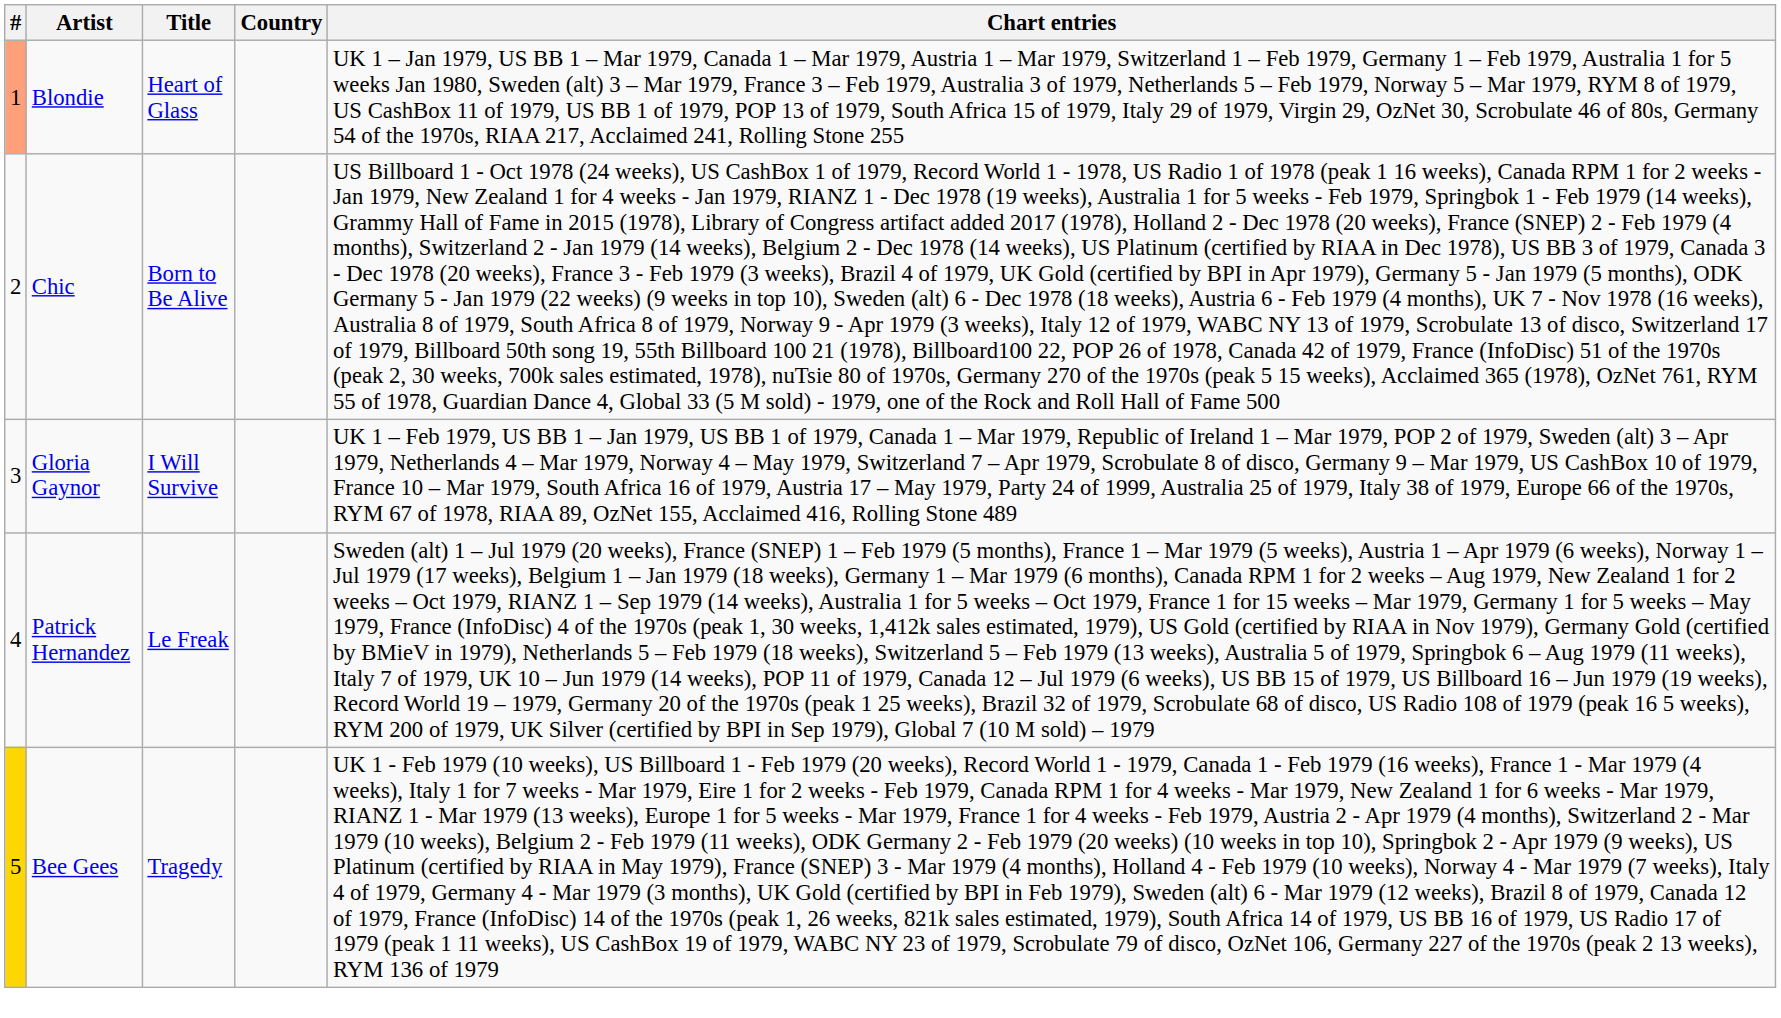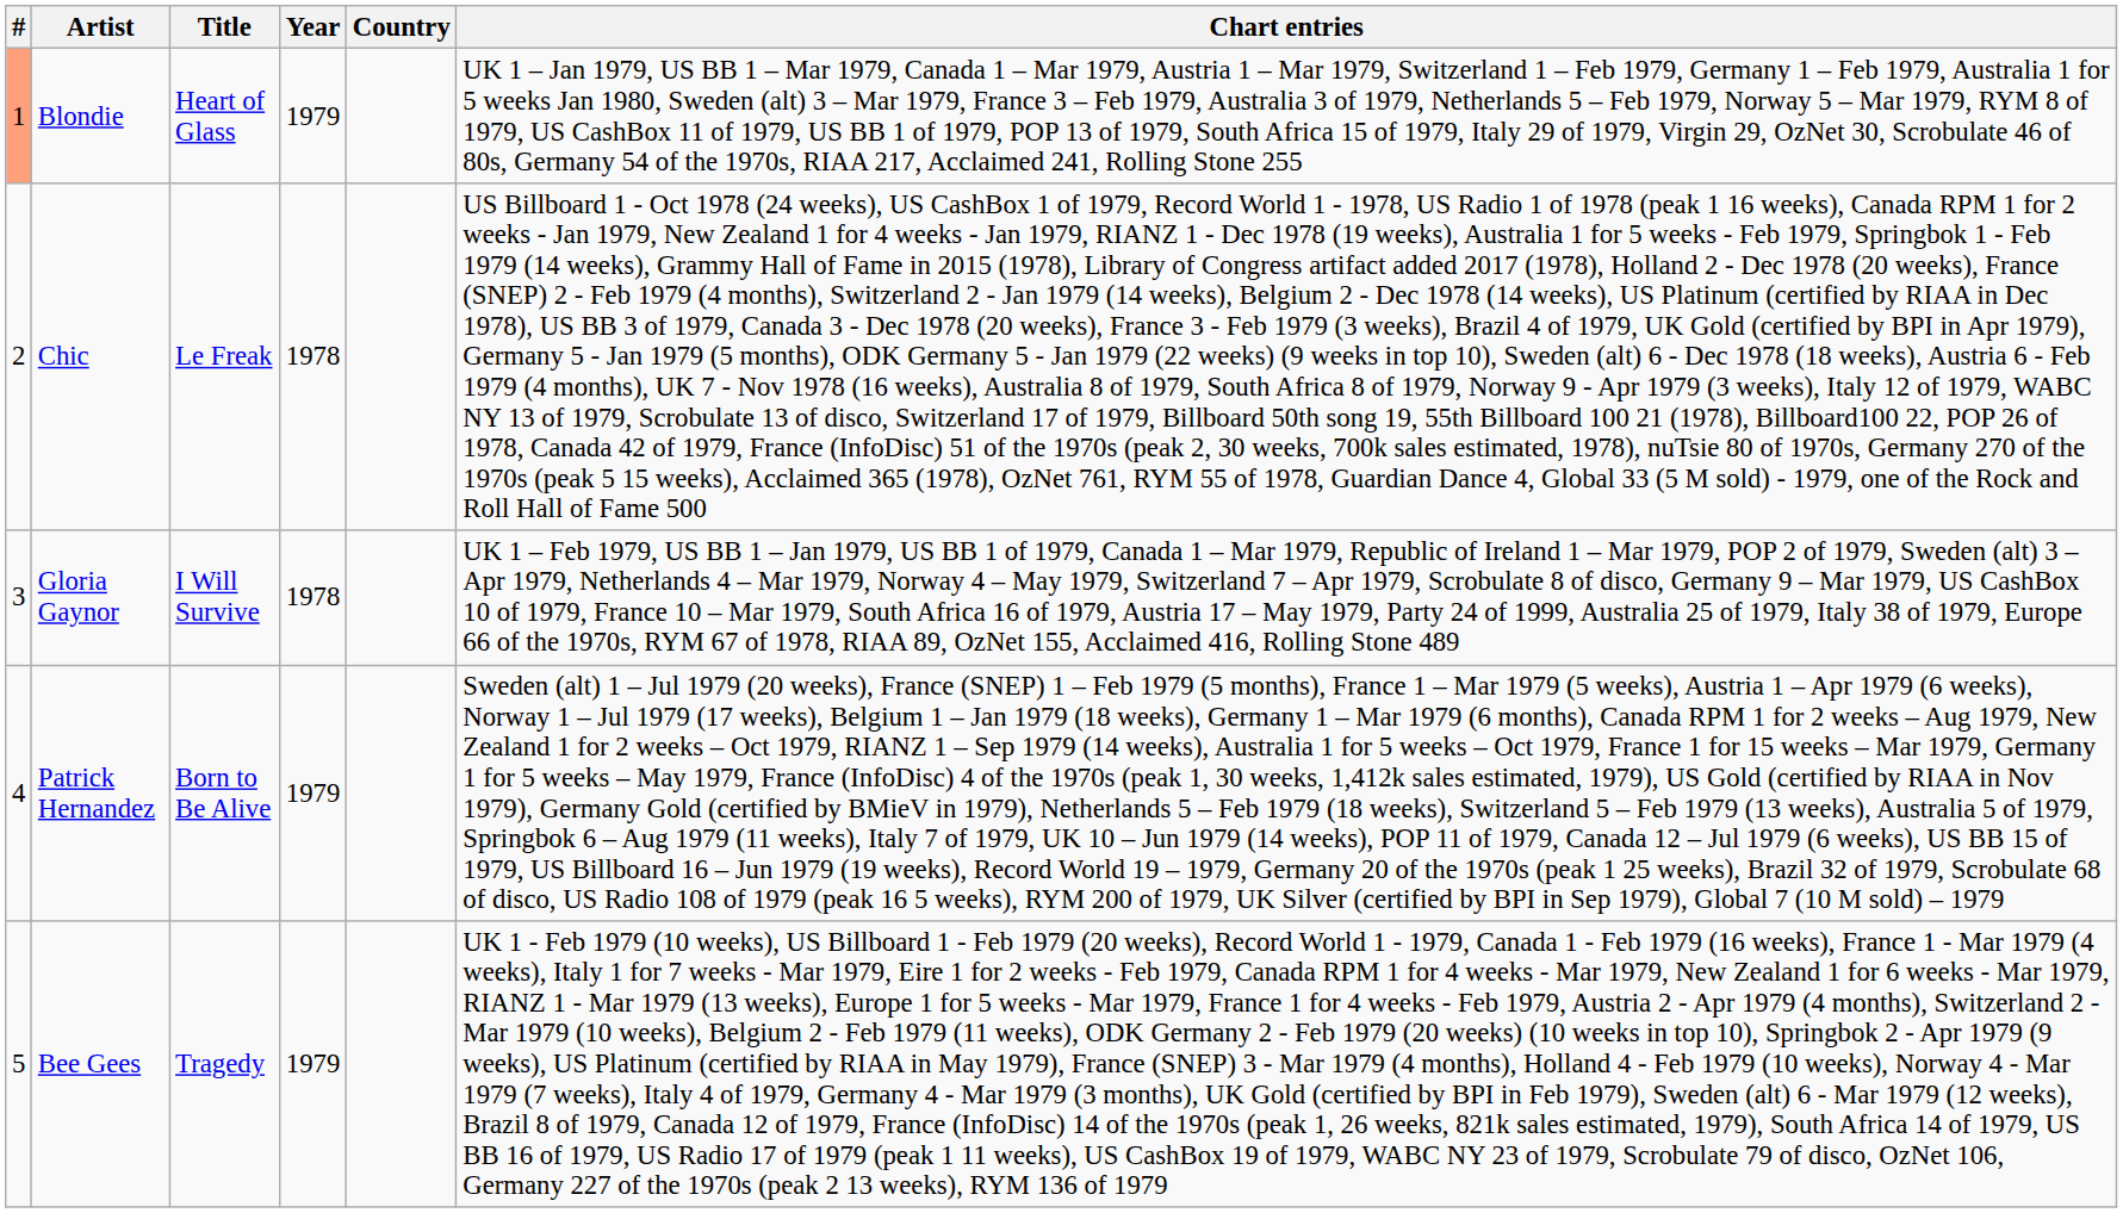 <table class="wikitable">
 <tr>
 <th>#</th>
 <th>Artist</th>
 <th>Title</th>
+<th>Year</th>
 <th>Country</th>
 <th>Chart entries</th>
 </tr>
 <tr>
 <td style="background: lightsalmon;">1</td>
 <td><a href='#'>Blondie</a></td>
 <td><a href='#'>Heart of Glass</a></td>
+<td>1979</td>
 <td></td>
 <td>UK 1 – Jan 1979, US BB 1 – Mar 1979, Canada 1 – Mar 1979, Austria 1 – Mar 1979, Switzerland 1 – Feb 1979, Germany 1 – Feb 1979, Australia 1 for 5 weeks Jan 1980, Sweden (alt) 3 – Mar 1979, France 3 – Feb 1979, Australia 3 of 1979, Netherlands 5 – Feb 1979, Norway 5 – Mar 1979, RYM 8 of 1979, US CashBox 11 of 1979, US BB 1 of 1979, POP 13 of 1979, South Africa 15 of 1979, Italy 29 of 1979, Virgin 29, OzNet 30, Scrobulate 46 of 80s, Germany 54 of the 1970s, RIAA 217, Acclaimed 241, Rolling Stone 255</td>
 </tr>
 <tr>
 <td>2</td>
 <td><a href='#'>Chic</a></td>
-<td><a href='#'>Born to Be Alive</a></td>
+<td><a href='#'>Le Freak</a></td>
+<td>1978</td>
 <td></td>
 <td>US Billboard 1 - Oct 1978 (24 weeks), US CashBox 1 of 1979, Record World 1 - 1978, US Radio 1 of 1978 (peak 1 16 weeks), Canada RPM 1 for 2 weeks - Jan 1979, New Zealand 1 for 4 weeks - Jan 1979, RIANZ 1 - Dec 1978 (19 weeks), Australia 1 for 5 weeks - Feb 1979, Springbok 1 - Feb 1979 (14 weeks), Grammy Hall of Fame in 2015 (1978), Library of Congress artifact added 2017 (1978), Holland 2 - Dec 1978 (20 weeks), France (SNEP) 2 - Feb 1979 (4 months), Switzerland 2 - Jan 1979 (14 weeks), Belgium 2 - Dec 1978 (14 weeks), US Platinum (certified by RIAA in Dec 1978), US BB 3 of 1979, Canada 3 - Dec 1978 (20 weeks), France 3 - Feb 1979 (3 weeks), Brazil 4 of 1979, UK Gold (certified by BPI in Apr 1979), Germany 5 - Jan 1979 (5 months), ODK Germany 5 - Jan 1979 (22 weeks) (9 weeks in top 10), Sweden (alt) 6 - Dec 1978 (18 weeks), Austria 6 - Feb 1979 (4 months), UK 7 - Nov 1978 (16 weeks), Australia 8 of 1979, South Africa 8 of 1979, Norway 9 - Apr 1979 (3 weeks), Italy 12 of 1979, WABC NY 13 of 1979, Scrobulate 13 of disco, Switzerland 17 of 1979, Billboard 50th song 19, 55th Billboard 100 21 (1978), Billboard100 22, POP 26 of 1978, Canada 42 of 1979, France (InfoDisc) 51 of the 1970s (peak 2, 30 weeks, 700k sales estimated, 1978), nuTsie 80 of 1970s, Germany 270 of the 1970s (peak 5 15 weeks), Acclaimed 365 (1978), OzNet 761, RYM 55 of 1978, Guardian Dance 4, Global 33 (5 M sold) - 1979, one of the Rock and Roll Hall of Fame 500</td>
 </tr>
 <tr>
 <td>3</td>
 <td><a href='#'>Gloria Gaynor</a></td>
 <td><a href='#'>I Will Survive</a></td>
+<td>1978</td>
 <td></td>
 <td>UK 1 – Feb 1979, US BB 1 – Jan 1979, US BB 1 of 1979, Canada 1 – Mar 1979, Republic of Ireland 1 – Mar 1979, POP 2 of 1979, Sweden (alt) 3 – Apr 1979, Netherlands 4 – Mar 1979, Norway 4 – May 1979, Switzerland 7 – Apr 1979, Scrobulate 8 of disco, Germany 9 – Mar 1979, US CashBox 10 of 1979, France 10 – Mar 1979, South Africa 16 of 1979, Austria 17 – May 1979, Party 24 of 1999, Australia 25 of 1979, Italy 38 of 1979, Europe 66 of the 1970s, RYM 67 of 1978, RIAA 89, OzNet 155, Acclaimed 416, Rolling Stone 489</td>
 </tr>
 <tr>
 <td>4</td>
 <td><a href='#'>Patrick Hernandez</a></td>
-<td><a href='#'>Le Freak</a></td>
+<td><a href='#'>Born to Be Alive</a></td>
+<td>1979</td>
 <td></td>
 <td>Sweden (alt) 1 – Jul 1979 (20 weeks), France (SNEP) 1 – Feb 1979 (5 months), France 1 – Mar 1979 (5 weeks), Austria 1 – Apr 1979 (6 weeks), Norway 1 – Jul 1979 (17 weeks), Belgium 1 – Jan 1979 (18 weeks), Germany 1 – Mar 1979 (6 months), Canada RPM 1 for 2 weeks – Aug 1979, New Zealand 1 for 2 weeks – Oct 1979, RIANZ 1 – Sep 1979 (14 weeks), Australia 1 for 5 weeks – Oct 1979, France 1 for 15 weeks – Mar 1979, Germany 1 for 5 weeks – May 1979, France (InfoDisc) 4 of the 1970s (peak 1, 30 weeks, 1,412k sales estimated, 1979), US Gold (certified by RIAA in Nov 1979), Germany Gold (certified by BMieV in 1979), Netherlands 5 – Feb 1979 (18 weeks), Switzerland 5 – Feb 1979 (13 weeks), Australia 5 of 1979, Springbok 6 – Aug 1979 (11 weeks), Italy 7 of 1979, UK 10 – Jun 1979 (14 weeks), POP 11 of 1979, Canada 12 – Jul 1979 (6 weeks), US BB 15 of 1979, US Billboard 16 – Jun 1979 (19 weeks), Record World 19 – 1979, Germany 20 of the 1970s (peak 1 25 weeks), Brazil 32 of 1979, Scrobulate 68 of disco, US Radio 108 of 1979 (peak 16 5 weeks), RYM 200 of 1979, UK Silver (certified by BPI in Sep 1979), Global 7 (10 M sold) – 1979</td>
 </tr>
 <tr>
-<td style="background: gold;">5</td>
+<td>5</td>
 <td><a href='#'>Bee Gees</a></td>
 <td><a href='#'>Tragedy</a></td>
+<td>1979</td>
 <td></td>
 <td>UK 1 - Feb 1979 (10 weeks), US Billboard 1 - Feb 1979 (20 weeks), Record World 1 - 1979, Canada 1 - Feb 1979 (16 weeks), France 1 - Mar 1979 (4 weeks), Italy 1 for 7 weeks - Mar 1979, Eire 1 for 2 weeks - Feb 1979, Canada RPM 1 for 4 weeks - Mar 1979, New Zealand 1 for 6 weeks - Mar 1979, RIANZ 1 - Mar 1979 (13 weeks), Europe 1 for 5 weeks - Mar 1979, France 1 for 4 weeks - Feb 1979, Austria 2 - Apr 1979 (4 months), Switzerland 2 - Mar 1979 (10 weeks), Belgium 2 - Feb 1979 (11 weeks), ODK Germany 2 - Feb 1979 (20 weeks) (10 weeks in top 10), Springbok 2 - Apr 1979 (9 weeks), US Platinum (certified by RIAA in May 1979), France (SNEP) 3 - Mar 1979 (4 months), Holland 4 - Feb 1979 (10 weeks), Norway 4 - Mar 1979 (7 weeks), Italy 4 of 1979, Germany 4 - Mar 1979 (3 months), UK Gold (certified by BPI in Feb 1979), Sweden (alt) 6 - Mar 1979 (12 weeks), Brazil 8 of 1979, Canada 12 of 1979, France (InfoDisc) 14 of the 1970s (peak 1, 26 weeks, 821k sales estimated, 1979), South Africa 14 of 1979, US BB 16 of 1979, US Radio 17 of 1979 (peak 1 11 weeks), US CashBox 19 of 1979, WABC NY 23 of 1979, Scrobulate 79 of disco, OzNet 106, Germany 227 of the 1970s (peak 2 13 weeks), RYM 136 of 1979</td>
 </tr>
 </table>
